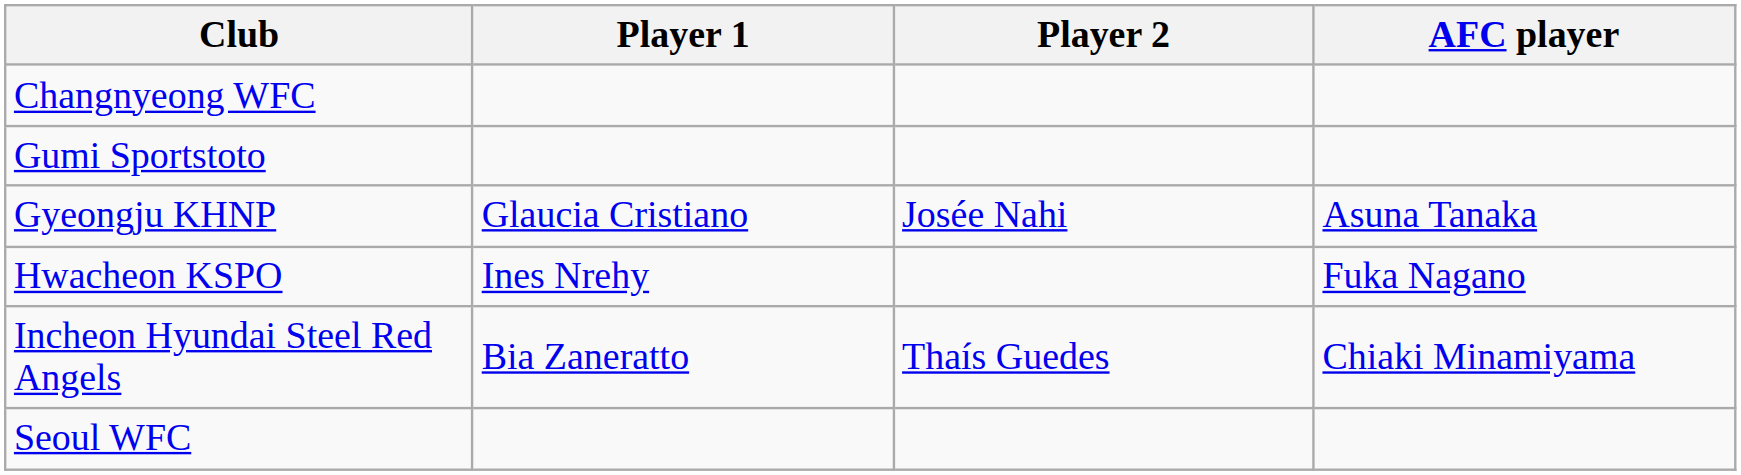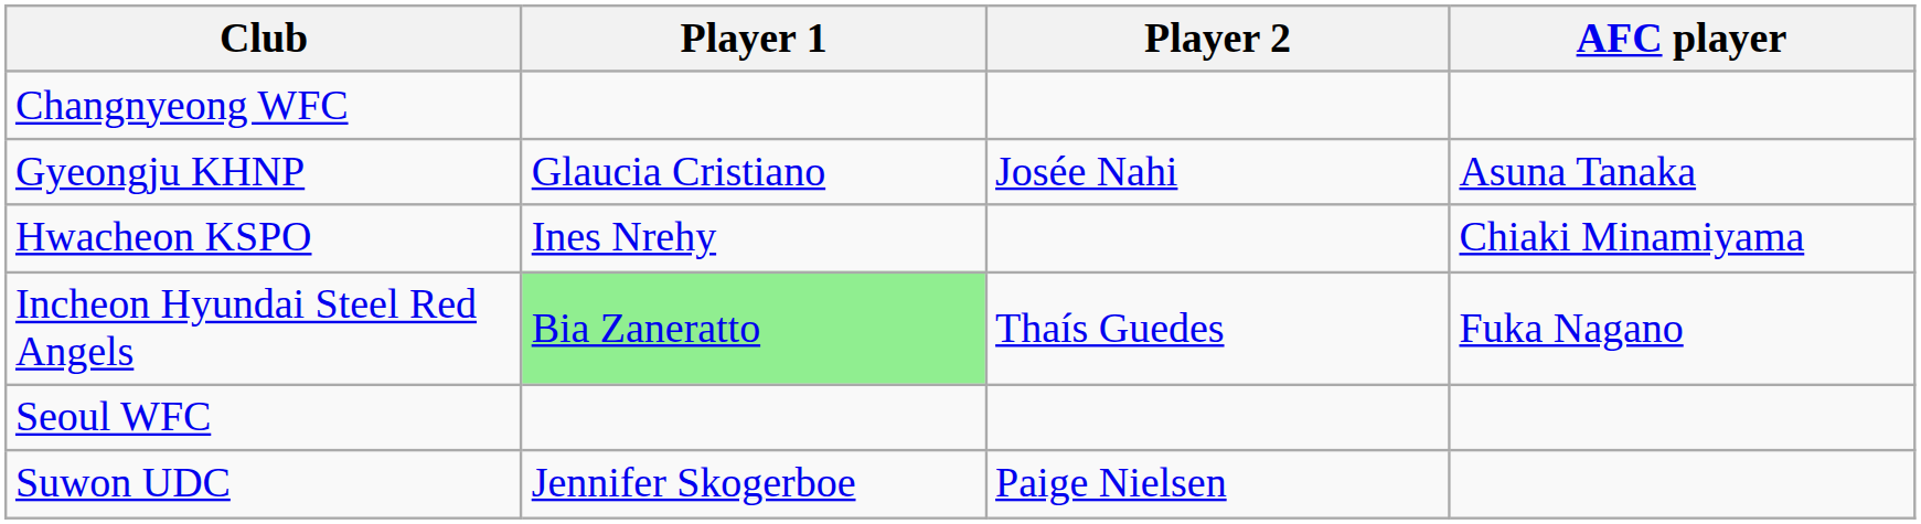 <table class="sortable wikitable">
 <tr>
 <th style="width:190px;">Club</th>
 <th style="width:170px;">Player 1</th>
 <th style="width:170px;">Player 2</th>
 <th style="width:170px;"><a href='#'>AFC</a> player</th>
 </tr>
 <tr>
 <td><a href='#'>Changnyeong WFC</a></td>
 <td></td>
 <td></td>
 <td></td>
 </tr>
 <tr>
-<td><a href='#'>Gumi Sportstoto</a></td>
-<td></td>
-<td></td>
-<td></td>
-</tr>
-<tr>
 <td><a href='#'>Gyeongju KHNP</a></td>
 <td> <a href='#'>Glaucia Cristiano</a></td>
 <td> <a href='#'>Josée Nahi</a></td>
 <td> <a href='#'>Asuna Tanaka</a></td>
 </tr>
 <tr>
 <td><a href='#'>Hwacheon KSPO</a></td>
 <td> <a href='#'>Ines Nrehy</a></td>
 <td></td>
-<td> <a href='#'>Fuka Nagano</a></td>
+<td> <a href='#'>Chiaki Minamiyama</a></td>
 </tr>
 <tr>
 <td><a href='#'>Incheon Hyundai Steel Red Angels</a></td>
-<td> <a href='#'>Bia Zaneratto</a></td>
+<td style="background: lightgreen;"> <a href='#'>Bia Zaneratto</a></td>
 <td> <a href='#'>Thaís Guedes</a></td>
-<td> <a href='#'>Chiaki Minamiyama</a></td>
+<td> <a href='#'>Fuka Nagano</a></td>
 </tr>
 <tr>
 <td><a href='#'>Seoul WFC</a></td>
 <td></td>
 <td></td>
 <td></td>
 </tr>
+<tr>
+<td><a href='#'>Suwon UDC</a></td>
+<td> <a href='#'>Jennifer Skogerboe</a></td>
+<td> <a href='#'>Paige Nielsen</a></td>
+<td></td>
+</tr>
 </table>
